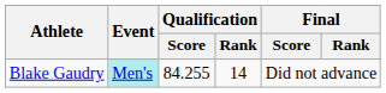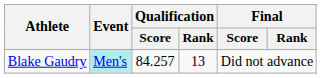 <table class="wikitable" style="font-size:90%">
 <tr>
 <th rowspan="2">Athlete</th>
 <th rowspan="2">Event</th>
 <th colspan="2">Qualification</th>
 <th colspan="2">Final</th>
 </tr>
 <tr style="font-size:95%">
 <th>Score</th>
 <th>Rank</th>
 <th>Score</th>
 <th>Rank</th>
 </tr>
 <tr align=center>
 <td align=left><a href='#'>Blake Gaudry</a></td>
 <td align=left style="background: paleturquoise;"><a href='#'>Men's</a></td>
-<td>84.255</td>
-<td>14</td>
+<td>84.257</td>
+<td>13</td>
 <td colspan=2>Did not advance</td>
 </tr>
 </table>
